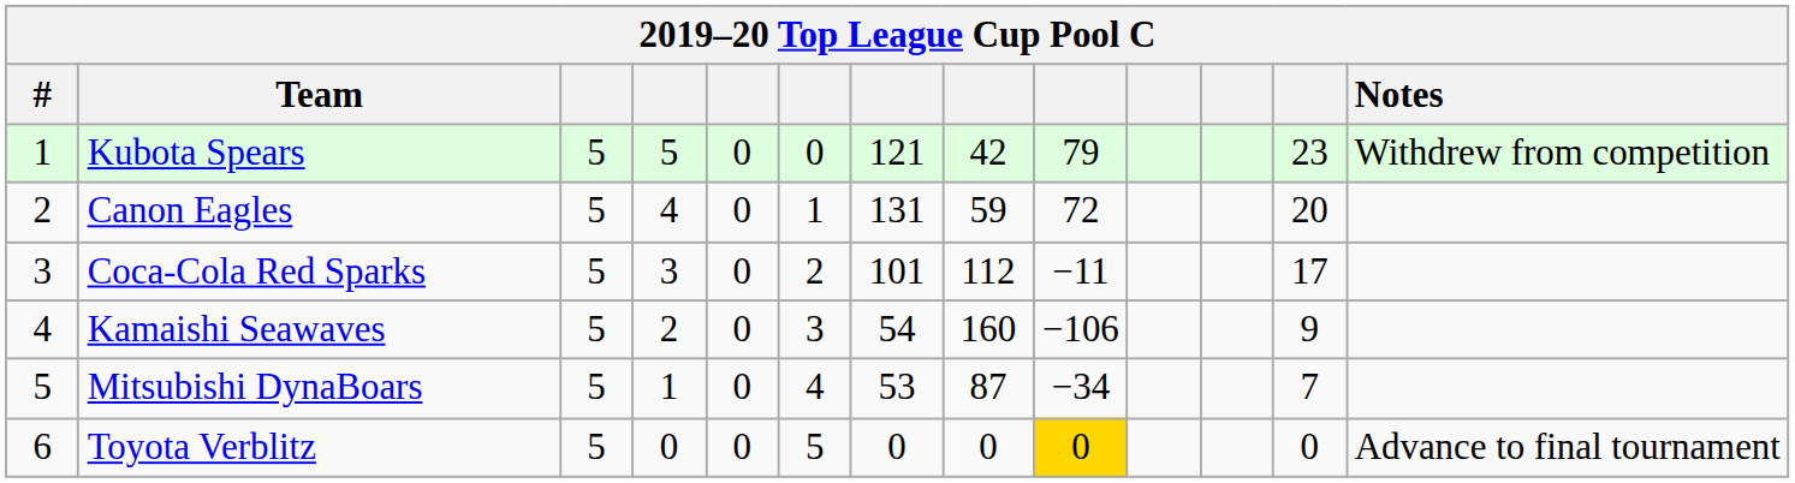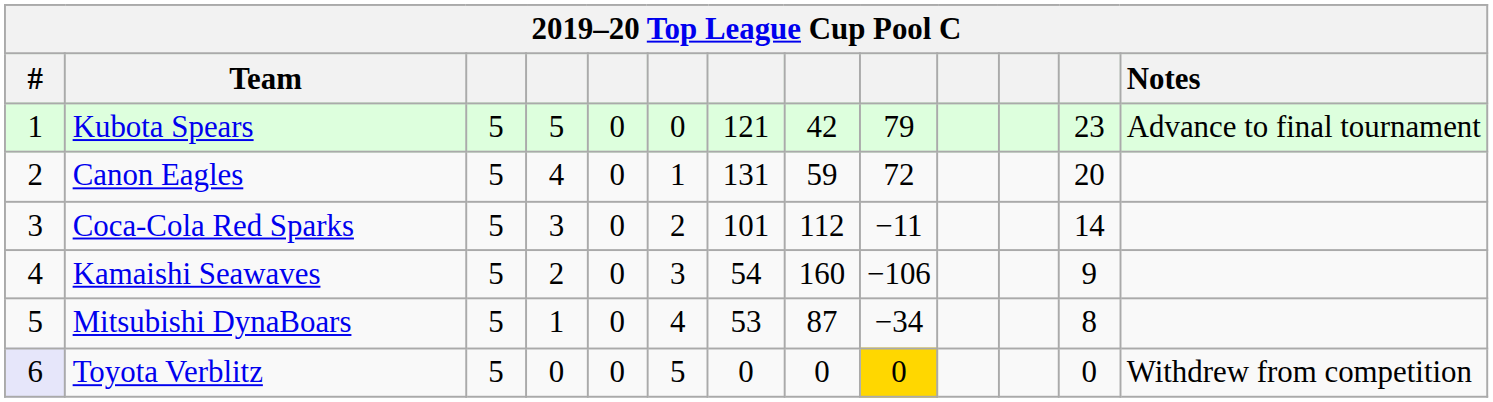 <table class="wikitable" style="text-align:center">
 <tr>
 <th colspan="100%">2019–20 <a href='#'>Top League</a> Cup Pool C</th>
 </tr>
 <tr style="background:#DDFFDD;">
 <th style="width:1.5em;">#</th>
 <th style="width:12.5em;">Team</th>
 <th style="width:1.5em;"></th>
 <th style="width:1.5em;"></th>
 <th style="width:1.5em;"></th>
 <th style="width:1.5em;"></th>
 <th style="width:2.0em;"></th>
 <th style="width:2.0em;"></th>
 <th style="width:2.0em;"> </th>
 <th style="width:1.5em;"></th>
 <th style="width:1.5em;"></th>
 <th style="width:1.5em;"></th>
 <th style="text-align:left;">Notes<br></th>
 </tr>
 <tr style="background:#DDFFDD;">
 <td>1</td>
 <td style="text-align:left;"><a href='#'>Kubota Spears</a></td>
 <td>5</td>
 <td>5</td>
 <td>0</td>
 <td>0</td>
 <td>121</td>
 <td>42</td>
 <td>79</td>
 <td></td>
 <td></td>
 <td>23</td>
-<td style="text-align:left;">Withdrew from competition</td>
+<td style="text-align:left;">Advance to final tournament</td>
 </tr>
 <tr>
 <td>2</td>
 <td style="text-align:left;"><a href='#'>Canon Eagles</a></td>
 <td>5</td>
 <td>4</td>
 <td>0</td>
 <td>1</td>
 <td>131</td>
 <td>59</td>
 <td>72</td>
 <td></td>
 <td></td>
 <td>20</td>
 <td style="text-align:left;"></td>
 </tr>
 <tr>
 <td>3</td>
 <td style="text-align:left;"><a href='#'>Coca-Cola Red Sparks</a></td>
 <td>5</td>
 <td>3</td>
 <td>0</td>
 <td>2</td>
 <td>101</td>
 <td>112</td>
 <td>−11</td>
 <td></td>
 <td></td>
-<td>17</td>
+<td>14</td>
 <td style="text-align:left;"></td>
 </tr>
 <tr>
 <td>4</td>
 <td style="text-align:left;"><a href='#'>Kamaishi Seawaves</a></td>
 <td>5</td>
 <td>2</td>
 <td>0</td>
 <td>3</td>
 <td>54</td>
 <td>160</td>
 <td>−106</td>
 <td></td>
 <td></td>
 <td>9</td>
 <td style="text-align:left;"></td>
 </tr>
 <tr>
 <td>5</td>
 <td style="text-align:left;"><a href='#'>Mitsubishi DynaBoars</a></td>
 <td>5</td>
 <td>1</td>
 <td>0</td>
 <td>4</td>
 <td>53</td>
 <td>87</td>
 <td>−34</td>
 <td></td>
 <td></td>
-<td>7</td>
+<td>8</td>
 <td style="text-align:left;"></td>
 </tr>
 <tr>
-<td>6</td>
+<td style="background: lavender;">6</td>
 <td style="text-align:left;"><a href='#'>Toyota Verblitz</a></td>
 <td>5</td>
 <td>0</td>
 <td>0</td>
 <td>5</td>
 <td>0</td>
 <td>0</td>
 <td style="background: gold;">0</td>
 <td></td>
 <td></td>
 <td>0</td>
-<td style="text-align:left;">Advance to final tournament</td>
+<td style="text-align:left;">Withdrew from competition</td>
 </tr>
 </table>
